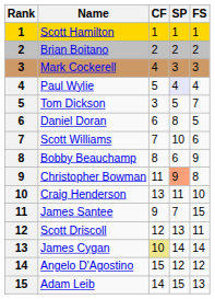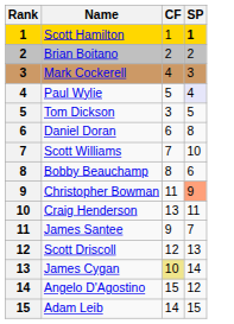 <table class="wikitable">
 <tr>
 <th>Rank</th>
 <th>Name</th>
 <th>CF</th>
 <th>SP</th>
-<th>FS</th>
 </tr>
 <tr bgcolor="gold">
 <td align="center"><strong>1</strong></td>
 <td><a href='#'>Scott Hamilton</a></td>
 <td>1</td>
-<td>1</td>
-<td>1</td>
+<td><strong>1</strong></td>
 </tr>
 <tr bgcolor="silver">
 <td align="center"><strong>2</strong></td>
 <td><a href='#'>Brian Boitano</a></td>
-<td>2</td>
 <td>2</td>
 <td>2</td>
 </tr>
 <tr bgcolor="cc9966">
 <td align="center"><strong>3</strong></td>
 <td><a href='#'>Mark Cockerell</a></td>
 <td>4</td>
 <td>3</td>
-<td>3</td>
 </tr>
 <tr>
 <th>4</th>
 <td><a href='#'>Paul Wylie</a></td>
 <td>5</td>
 <td style="background: lavender;">4</td>
-<td>4</td>
 </tr>
 <tr>
 <th>5</th>
 <td><a href='#'>Tom Dickson</a></td>
 <td>3</td>
 <td>5</td>
-<td>7</td>
 </tr>
 <tr>
 <th>6</th>
 <td><a href='#'>Daniel Doran</a></td>
 <td>6</td>
 <td>8</td>
-<td>5</td>
 </tr>
 <tr>
 <th>7</th>
 <td><a href='#'>Scott Williams</a></td>
 <td>7</td>
 <td>10</td>
-<td>6</td>
 </tr>
 <tr>
 <th>8</th>
 <td><a href='#'>Bobby Beauchamp</a></td>
 <td>8</td>
 <td>6</td>
-<td>9</td>
 </tr>
 <tr>
 <th>9</th>
 <td><a href='#'>Christopher Bowman</a></td>
 <td>11</td>
 <td style="background: lightsalmon;">9</td>
-<td>8</td>
 </tr>
 <tr>
 <th>10</th>
 <td><a href='#'>Craig Henderson</a></td>
 <td>13</td>
 <td>11</td>
-<td>10</td>
 </tr>
 <tr>
 <th>11</th>
 <td><a href='#'>James Santee</a></td>
 <td>9</td>
 <td>7</td>
-<td>15</td>
 </tr>
 <tr>
 <th>12</th>
 <td><a href='#'>Scott Driscoll</a></td>
 <td>12</td>
 <td>13</td>
-<td>11</td>
 </tr>
 <tr>
 <th>13</th>
 <td><a href='#'>James Cygan</a></td>
 <td style="background: khaki;">10</td>
-<td>14</td>
 <td>14</td>
 </tr>
 <tr>
 <th>14</th>
 <td><a href='#'>Angelo D'Agostino</a></td>
 <td>15</td>
 <td>12</td>
-<td>12</td>
 </tr>
 <tr>
 <th>15</th>
 <td><a href='#'>Adam Leib</a></td>
 <td>14</td>
 <td>15</td>
-<td>13</td>
 </tr>
 </table>
